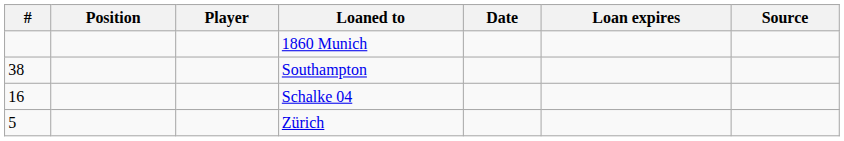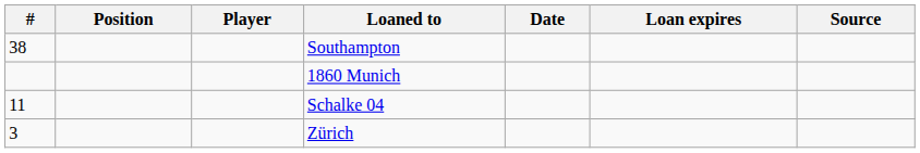 <table class="wikitable sortable" style="width:90%; text-align:center; font-size:95%; text-align:left;">
 <tr>
 <th>#</th>
 <th>Position</th>
 <th>Player</th>
 <th>Loaned to</th>
 <th>Date</th>
 <th>Loan expires</th>
 <th>Source</th>
 </tr>
 <tr>
+<td>38</td>
+<td></td>
+<td></td>
+<td> <a href='#'>Southampton</a></td>
+<td></td>
+<td></td>
+<td></td>
+</tr>
+<tr>
 <td></td>
 <td></td>
 <td></td>
 <td> <a href='#'>1860 Munich</a></td>
 <td></td>
 <td></td>
 <td></td>
 </tr>
 <tr>
-<td>38</td>
-<td></td>
-<td></td>
-<td> <a href='#'>Southampton</a></td>
-<td></td>
-<td></td>
-<td></td>
-</tr>
-<tr>
-<td>16</td>
+<td>11</td>
 <td></td>
 <td></td>
 <td> <a href='#'>Schalke 04</a></td>
 <td></td>
 <td></td>
 <td></td>
 </tr>
 <tr>
-<td>5</td>
+<td>3</td>
 <td></td>
 <td></td>
 <td> <a href='#'>Zürich</a></td>
 <td></td>
 <td></td>
 <td></td>
 </tr>
 </table>
